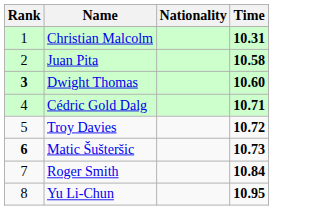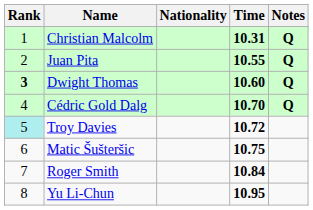 <table class="wikitable sortable" style="text-align:center">
 <tr>
 <th>Rank</th>
 <th>Name</th>
 <th>Nationality</th>
 <th>Time</th>
+<th>Notes</th>
 </tr>
 <tr bgcolor=ccffcc>
 <td>1</td>
 <td align=left><a href='#'>Christian Malcolm</a></td>
 <td align=left></td>
 <td><strong>10.31</strong></td>
+<td><strong>Q</strong></td>
 </tr>
 <tr bgcolor=ccffcc>
 <td>2</td>
 <td align=left><a href='#'>Juan Pita</a></td>
 <td align=left></td>
-<td><strong>10.58</strong></td>
+<td><strong>10.55</strong></td>
+<td><strong>Q</strong></td>
 </tr>
 <tr bgcolor=ccffcc>
 <td><strong>3</strong></td>
 <td align=left><a href='#'>Dwight Thomas</a></td>
 <td align=left></td>
 <td><strong>10.60</strong></td>
+<td><strong>Q</strong></td>
 </tr>
 <tr bgcolor=ccffcc>
 <td>4</td>
 <td align=left><a href='#'>Cédric Gold Dalg</a></td>
 <td align=left></td>
-<td><strong>10.71</strong></td>
+<td><strong>10.70</strong></td>
+<td><strong>Q</strong></td>
 </tr>
 <tr>
-<td>5</td>
+<td style="background: paleturquoise;">5</td>
 <td align=left><a href='#'>Troy Davies</a></td>
 <td align=left></td>
 <td><strong>10.72</strong></td>
+<td></td>
 </tr>
 <tr>
-<td><strong>6</strong></td>
+<td>6</td>
 <td align=left><a href='#'>Matic Šušteršic</a></td>
 <td align=left></td>
-<td><strong>10.73</strong></td>
+<td><strong>10.75</strong></td>
+<td></td>
 </tr>
 <tr>
 <td>7</td>
 <td align=left><a href='#'>Roger Smith</a></td>
 <td align=left></td>
 <td><strong>10.84</strong></td>
+<td></td>
 </tr>
 <tr>
 <td>8</td>
 <td align=left><a href='#'>Yu Li-Chun</a></td>
 <td align=left></td>
 <td><strong>10.95</strong></td>
+<td></td>
 </tr>
 </table>
